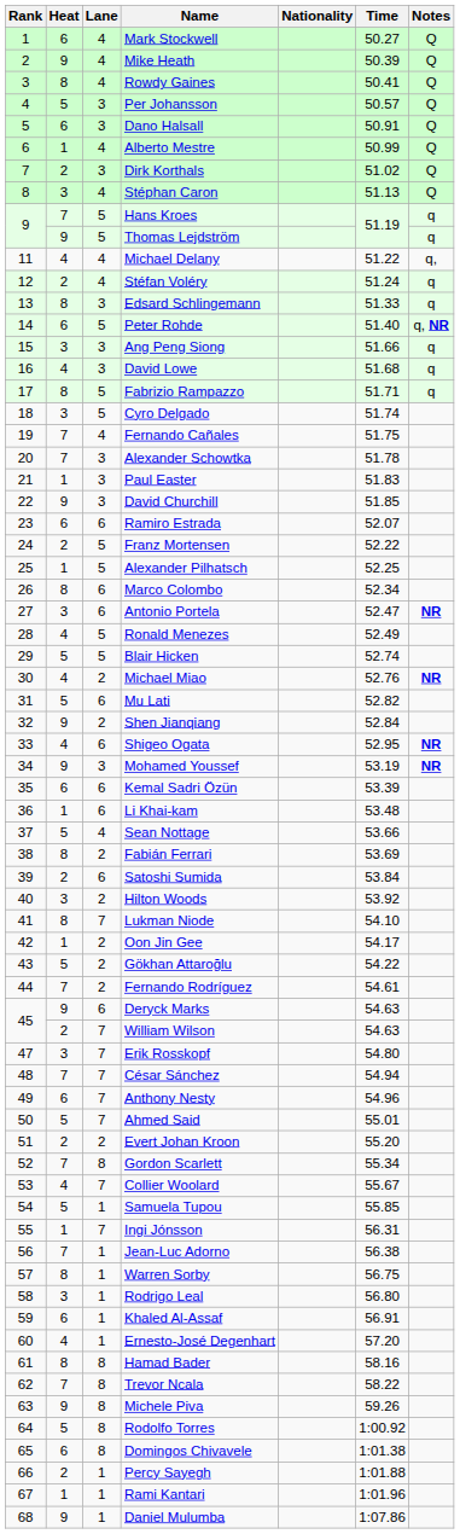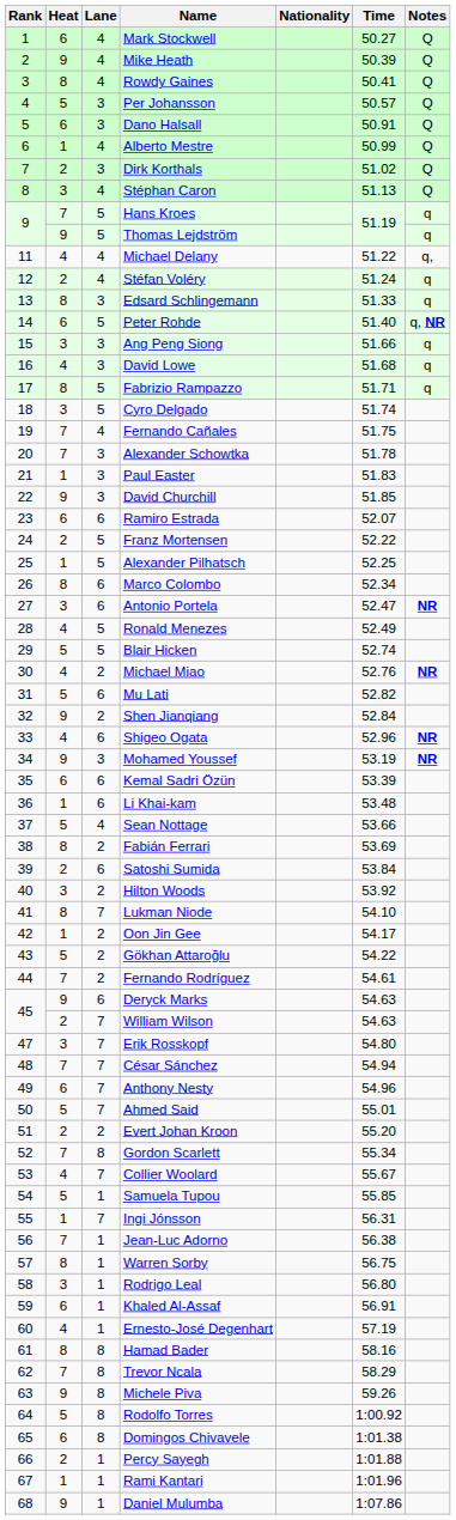 <table class="wikitable sortable" style="text-align:center">
 <tr>
 <th>Rank</th>
 <th>Heat</th>
 <th>Lane</th>
 <th>Name</th>
 <th>Nationality</th>
 <th>Time</th>
 <th>Notes</th>
 </tr>
 <tr bgcolor=#cfc>
 <td>1</td>
 <td>6</td>
 <td>4</td>
 <td align=left><a href='#'>Mark Stockwell</a></td>
 <td align=left></td>
 <td>50.27</td>
 <td>Q</td>
 </tr>
 <tr bgcolor=#cfc>
 <td>2</td>
 <td>9</td>
 <td>4</td>
 <td align=left><a href='#'>Mike Heath</a></td>
 <td align=left></td>
 <td>50.39</td>
 <td>Q</td>
 </tr>
 <tr bgcolor=#cfc>
 <td>3</td>
 <td>8</td>
 <td>4</td>
 <td align=left><a href='#'>Rowdy Gaines</a></td>
 <td align=left></td>
 <td>50.41</td>
 <td>Q</td>
 </tr>
 <tr bgcolor=#cfc>
 <td>4</td>
 <td>5</td>
 <td>3</td>
 <td align=left><a href='#'>Per Johansson</a></td>
 <td align=left></td>
 <td>50.57</td>
 <td>Q</td>
 </tr>
 <tr bgcolor=#cfc>
 <td>5</td>
 <td>6</td>
 <td>3</td>
 <td align=left><a href='#'>Dano Halsall</a></td>
 <td align=left></td>
 <td>50.91</td>
 <td>Q</td>
 </tr>
 <tr bgcolor=#cfc>
 <td>6</td>
 <td>1</td>
 <td>4</td>
 <td align=left><a href='#'>Alberto Mestre</a></td>
 <td align=left></td>
 <td>50.99</td>
 <td>Q</td>
 </tr>
 <tr bgcolor=#cfc>
 <td>7</td>
 <td>2</td>
 <td>3</td>
 <td align=left><a href='#'>Dirk Korthals</a></td>
 <td align=left></td>
 <td>51.02</td>
 <td>Q</td>
 </tr>
 <tr bgcolor=#cfc>
 <td>8</td>
 <td>3</td>
 <td>4</td>
 <td align=left><a href='#'>Stéphan Caron</a></td>
 <td align=left></td>
 <td>51.13</td>
 <td>Q</td>
 </tr>
 <tr bgcolor=e5ffe5>
 <td rowspan=2>9</td>
 <td>7</td>
 <td>5</td>
 <td align=left><a href='#'>Hans Kroes</a></td>
 <td align=left></td>
 <td rowspan=2>51.19</td>
 <td>q</td>
 </tr>
 <tr bgcolor=e5ffe5>
 <td>9</td>
 <td>5</td>
 <td align=left><a href='#'>Thomas Lejdström</a></td>
 <td align=left></td>
 <td>q</td>
 </tr>
 <tr>
 <td>11</td>
 <td>4</td>
 <td>4</td>
 <td align=left><a href='#'>Michael Delany</a></td>
 <td align=left></td>
 <td>51.22</td>
 <td>q, </td>
 </tr>
 <tr bgcolor=e5ffe5>
 <td>12</td>
 <td>2</td>
 <td>4</td>
 <td align=left><a href='#'>Stéfan Voléry</a></td>
 <td align=left></td>
 <td>51.24</td>
 <td>q</td>
 </tr>
 <tr bgcolor=e5ffe5>
 <td>13</td>
 <td>8</td>
 <td>3</td>
 <td align=left><a href='#'>Edsard Schlingemann</a></td>
 <td align=left></td>
 <td>51.33</td>
 <td>q</td>
 </tr>
 <tr bgcolor=e5ffe5>
 <td>14</td>
 <td>6</td>
 <td>5</td>
 <td align=left><a href='#'>Peter Rohde</a></td>
 <td align=left></td>
 <td>51.40</td>
 <td>q, <strong><a href='#'>NR</a></strong></td>
 </tr>
 <tr bgcolor=e5ffe5>
 <td>15</td>
 <td>3</td>
 <td>3</td>
 <td align=left><a href='#'>Ang Peng Siong</a></td>
 <td align=left></td>
 <td>51.66</td>
 <td>q</td>
 </tr>
 <tr bgcolor=e5ffe5>
 <td>16</td>
 <td>4</td>
 <td>3</td>
 <td align=left><a href='#'>David Lowe</a></td>
 <td align=left></td>
 <td>51.68</td>
 <td>q</td>
 </tr>
 <tr bgcolor=e5ffe5>
 <td>17</td>
 <td>8</td>
 <td>5</td>
 <td align=left><a href='#'>Fabrizio Rampazzo</a></td>
 <td align=left></td>
 <td>51.71</td>
 <td>q</td>
 </tr>
 <tr>
 <td>18</td>
 <td>3</td>
 <td>5</td>
 <td align=left><a href='#'>Cyro Delgado</a></td>
 <td align=left></td>
 <td>51.74</td>
 <td></td>
 </tr>
 <tr>
 <td>19</td>
 <td>7</td>
 <td>4</td>
 <td align=left><a href='#'>Fernando Cañales</a></td>
 <td align=left></td>
 <td>51.75</td>
 <td></td>
 </tr>
 <tr>
 <td>20</td>
 <td>7</td>
 <td>3</td>
 <td align=left><a href='#'>Alexander Schowtka</a></td>
 <td align=left></td>
 <td>51.78</td>
 <td></td>
 </tr>
 <tr>
 <td>21</td>
 <td>1</td>
 <td>3</td>
 <td align=left><a href='#'>Paul Easter</a></td>
 <td align=left></td>
 <td>51.83</td>
 <td></td>
 </tr>
 <tr>
 <td>22</td>
 <td>9</td>
 <td>3</td>
 <td align=left><a href='#'>David Churchill</a></td>
 <td align=left></td>
 <td>51.85</td>
 <td></td>
 </tr>
 <tr>
 <td>23</td>
 <td>6</td>
 <td>6</td>
 <td align=left><a href='#'>Ramiro Estrada</a></td>
 <td align=left></td>
 <td>52.07</td>
 <td></td>
 </tr>
 <tr>
 <td>24</td>
 <td>2</td>
 <td>5</td>
 <td align=left><a href='#'>Franz Mortensen</a></td>
 <td align=left></td>
 <td>52.22</td>
 <td></td>
 </tr>
 <tr>
 <td>25</td>
 <td>1</td>
 <td>5</td>
 <td align=left><a href='#'>Alexander Pilhatsch</a></td>
 <td align=left></td>
 <td>52.25</td>
 <td></td>
 </tr>
 <tr>
 <td>26</td>
 <td>8</td>
 <td>6</td>
 <td align=left><a href='#'>Marco Colombo</a></td>
 <td align=left></td>
 <td>52.34</td>
 <td></td>
 </tr>
 <tr>
 <td>27</td>
 <td>3</td>
 <td>6</td>
 <td align=left><a href='#'>Antonio Portela</a></td>
 <td align=left></td>
 <td>52.47</td>
 <td><strong><a href='#'>NR</a></strong></td>
 </tr>
 <tr>
 <td>28</td>
 <td>4</td>
 <td>5</td>
 <td align=left><a href='#'>Ronald Menezes</a></td>
 <td align=left></td>
 <td>52.49</td>
 <td></td>
 </tr>
 <tr>
 <td>29</td>
 <td>5</td>
 <td>5</td>
 <td align=left><a href='#'>Blair Hicken</a></td>
 <td align=left></td>
 <td>52.74</td>
 <td></td>
 </tr>
 <tr>
 <td>30</td>
 <td>4</td>
 <td>2</td>
 <td align=left><a href='#'>Michael Miao</a></td>
 <td align=left></td>
 <td>52.76</td>
 <td><strong><a href='#'>NR</a></strong></td>
 </tr>
 <tr>
 <td>31</td>
 <td>5</td>
 <td>6</td>
 <td align=left><a href='#'>Mu Lati</a></td>
 <td align=left></td>
 <td>52.82</td>
 <td></td>
 </tr>
 <tr>
 <td>32</td>
 <td>9</td>
 <td>2</td>
 <td align=left><a href='#'>Shen Jianqiang</a></td>
 <td align=left></td>
 <td>52.84</td>
 <td></td>
 </tr>
 <tr>
 <td>33</td>
 <td>4</td>
 <td>6</td>
 <td align=left><a href='#'>Shigeo Ogata</a></td>
 <td align=left></td>
-<td>52.95</td>
+<td>52.96</td>
 <td><strong><a href='#'>NR</a></strong></td>
 </tr>
 <tr>
 <td>34</td>
 <td>9</td>
 <td>3</td>
 <td align=left><a href='#'>Mohamed Youssef</a></td>
 <td align=left></td>
 <td>53.19</td>
 <td><strong><a href='#'>NR</a></strong></td>
 </tr>
 <tr>
 <td>35</td>
 <td>6</td>
 <td>6</td>
 <td align=left><a href='#'>Kemal Sadri Özün</a></td>
 <td align=left></td>
 <td>53.39</td>
 <td></td>
 </tr>
 <tr>
 <td>36</td>
 <td>1</td>
 <td>6</td>
 <td align=left><a href='#'>Li Khai-kam</a></td>
 <td align=left></td>
 <td>53.48</td>
 <td></td>
 </tr>
 <tr>
 <td>37</td>
 <td>5</td>
 <td>4</td>
 <td align=left><a href='#'>Sean Nottage</a></td>
 <td align=left></td>
 <td>53.66</td>
 <td></td>
 </tr>
 <tr>
 <td>38</td>
 <td>8</td>
 <td>2</td>
 <td align=left><a href='#'>Fabián Ferrari</a></td>
 <td align=left></td>
 <td>53.69</td>
 <td></td>
 </tr>
 <tr>
 <td>39</td>
 <td>2</td>
 <td>6</td>
 <td align=left><a href='#'>Satoshi Sumida</a></td>
 <td align=left></td>
 <td>53.84</td>
 <td></td>
 </tr>
 <tr>
 <td>40</td>
 <td>3</td>
 <td>2</td>
 <td align=left><a href='#'>Hilton Woods</a></td>
 <td align=left></td>
 <td>53.92</td>
 <td></td>
 </tr>
 <tr>
 <td>41</td>
 <td>8</td>
 <td>7</td>
 <td align=left><a href='#'>Lukman Niode</a></td>
 <td align=left></td>
 <td>54.10</td>
 <td></td>
 </tr>
 <tr>
 <td>42</td>
 <td>1</td>
 <td>2</td>
 <td align=left><a href='#'>Oon Jin Gee</a></td>
 <td align=left></td>
 <td>54.17</td>
 <td></td>
 </tr>
 <tr>
 <td>43</td>
 <td>5</td>
 <td>2</td>
 <td align=left><a href='#'>Gökhan Attaroğlu</a></td>
 <td align=left></td>
 <td>54.22</td>
 <td></td>
 </tr>
 <tr>
 <td>44</td>
 <td>7</td>
 <td>2</td>
 <td align=left><a href='#'>Fernando Rodríguez</a></td>
 <td align=left></td>
 <td>54.61</td>
 <td></td>
 </tr>
 <tr>
 <td rowspan=2>45</td>
 <td>9</td>
 <td>6</td>
 <td align=left><a href='#'>Deryck Marks</a></td>
 <td align=left></td>
 <td>54.63</td>
 <td></td>
 </tr>
 <tr>
 <td>2</td>
 <td>7</td>
 <td align=left><a href='#'>William Wilson</a></td>
 <td align=left></td>
 <td>54.63</td>
 <td></td>
 </tr>
 <tr>
 <td>47</td>
 <td>3</td>
 <td>7</td>
 <td align=left><a href='#'>Erik Rosskopf</a></td>
 <td align=left></td>
 <td>54.80</td>
 <td></td>
 </tr>
 <tr>
 <td>48</td>
 <td>7</td>
 <td>7</td>
 <td align=left><a href='#'>César Sánchez</a></td>
 <td align=left></td>
 <td>54.94</td>
 <td></td>
 </tr>
 <tr>
 <td>49</td>
 <td>6</td>
 <td>7</td>
 <td align=left><a href='#'>Anthony Nesty</a></td>
 <td align=left></td>
 <td>54.96</td>
 <td></td>
 </tr>
 <tr>
 <td>50</td>
 <td>5</td>
 <td>7</td>
 <td align=left><a href='#'>Ahmed Said</a></td>
 <td align=left></td>
 <td>55.01</td>
 <td></td>
 </tr>
 <tr>
 <td>51</td>
 <td>2</td>
 <td>2</td>
 <td align=left><a href='#'>Evert Johan Kroon</a></td>
 <td align=left></td>
 <td>55.20</td>
 <td></td>
 </tr>
 <tr>
 <td>52</td>
 <td>7</td>
 <td>8</td>
 <td align=left><a href='#'>Gordon Scarlett</a></td>
 <td align=left></td>
 <td>55.34</td>
 <td></td>
 </tr>
 <tr>
 <td>53</td>
 <td>4</td>
 <td>7</td>
 <td align=left><a href='#'>Collier Woolard</a></td>
 <td align=left></td>
 <td>55.67</td>
 <td></td>
 </tr>
 <tr>
 <td>54</td>
 <td>5</td>
 <td>1</td>
 <td align=left><a href='#'>Samuela Tupou</a></td>
 <td align=left></td>
 <td>55.85</td>
 <td></td>
 </tr>
 <tr>
 <td>55</td>
 <td>1</td>
 <td>7</td>
 <td align=left><a href='#'>Ingi Jónsson</a></td>
 <td align=left></td>
 <td>56.31</td>
 <td></td>
 </tr>
 <tr>
 <td>56</td>
 <td>7</td>
 <td>1</td>
 <td align=left><a href='#'>Jean-Luc Adorno</a></td>
 <td align=left></td>
 <td>56.38</td>
 <td></td>
 </tr>
 <tr>
 <td>57</td>
 <td>8</td>
 <td>1</td>
 <td align=left><a href='#'>Warren Sorby</a></td>
 <td align=left></td>
 <td>56.75</td>
 <td></td>
 </tr>
 <tr>
 <td>58</td>
 <td>3</td>
 <td>1</td>
 <td align=left><a href='#'>Rodrigo Leal</a></td>
 <td align=left></td>
 <td>56.80</td>
 <td></td>
 </tr>
 <tr>
 <td>59</td>
 <td>6</td>
 <td>1</td>
 <td align=left><a href='#'>Khaled Al-Assaf</a></td>
 <td align=left></td>
 <td>56.91</td>
 <td></td>
 </tr>
 <tr>
 <td>60</td>
 <td>4</td>
 <td>1</td>
 <td align=left><a href='#'>Ernesto-José Degenhart</a></td>
 <td align=left></td>
-<td>57.20</td>
+<td>57.19</td>
 <td></td>
 </tr>
 <tr>
 <td>61</td>
 <td>8</td>
 <td>8</td>
 <td align=left><a href='#'>Hamad Bader</a></td>
 <td align=left></td>
 <td>58.16</td>
 <td></td>
 </tr>
 <tr>
 <td>62</td>
 <td>7</td>
 <td>8</td>
 <td align=left><a href='#'>Trevor Ncala</a></td>
 <td align=left></td>
-<td>58.22</td>
+<td>58.29</td>
 <td></td>
 </tr>
 <tr>
 <td>63</td>
 <td>9</td>
 <td>8</td>
 <td align=left><a href='#'>Michele Piva</a></td>
 <td align=left></td>
 <td>59.26</td>
 <td></td>
 </tr>
 <tr>
 <td>64</td>
 <td>5</td>
 <td>8</td>
 <td align=left><a href='#'>Rodolfo Torres</a></td>
 <td align=left></td>
 <td>1:00.92</td>
 <td></td>
 </tr>
 <tr>
 <td>65</td>
 <td>6</td>
 <td>8</td>
 <td align=left><a href='#'>Domingos Chivavele</a></td>
 <td align=left></td>
 <td>1:01.38</td>
 <td></td>
 </tr>
 <tr>
 <td>66</td>
 <td>2</td>
 <td>1</td>
 <td align=left><a href='#'>Percy Sayegh</a></td>
 <td align=left></td>
 <td>1:01.88</td>
 <td></td>
 </tr>
 <tr>
 <td>67</td>
 <td>1</td>
 <td>1</td>
 <td align=left><a href='#'>Rami Kantari</a></td>
 <td align=left></td>
 <td>1:01.96</td>
 <td></td>
 </tr>
 <tr>
 <td>68</td>
 <td>9</td>
 <td>1</td>
 <td align=left><a href='#'>Daniel Mulumba</a></td>
 <td align=left></td>
 <td>1:07.86</td>
 <td></td>
 </tr>
 </table>
